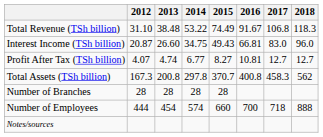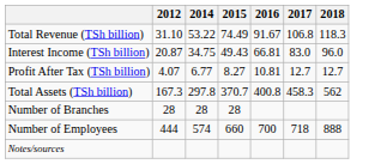 <table class="wikitable">
 <tr align="center">
 <th></th>
 <th>2012</th>
-<th>2013</th>
 <th>2014</th>
 <th>2015</th>
 <th>2016</th>
 <th>2017</th>
 <th>2018</th>
 </tr>
 <tr>
 <td>Total Revenue (<a href='#'>TSh billion</a>)</td>
 <td align="center">31.10</td>
-<td align="center">38.48</td>
 <td align="center">53.22</td>
 <td align="center">74.49</td>
 <td align="center">91.67</td>
 <td align="center">106.8</td>
 <td align="center">118.3</td>
 </tr>
 <tr>
 <td>Interest Income (<a href='#'>TSh billion</a>)</td>
 <td align="center">20.87</td>
-<td align="center">26.60</td>
 <td align="center">34.75</td>
 <td align="center">49.43</td>
 <td align="center">66.81</td>
 <td align="center">83.0</td>
 <td align="center">96.0</td>
 </tr>
 <tr>
 <td>Profit After Tax (<a href='#'>TSh billion</a>)</td>
 <td align="center">4.07</td>
-<td align="center">4.74</td>
 <td align="center">6.77</td>
 <td align="center">8.27</td>
 <td align="center">10.81</td>
 <td align="center">12.7</td>
 <td align="center">12.7</td>
 </tr>
 <tr>
 <td>Total Assets (<a href='#'>TSh billion</a>)</td>
 <td align="center">167.3</td>
-<td align="center">200.8</td>
 <td align="center">297.8</td>
 <td align="center">370.7</td>
 <td align="center">400.8</td>
 <td align="center">458.3</td>
 <td align="center">562</td>
 </tr>
 <tr>
 <td>Number of Branches</td>
 <td align="center">28</td>
 <td align="center">28</td>
 <td align="center">28</td>
-<td align="center">28</td>
 <td align="center"></td>
 <td align="center"></td>
 <td align="center"></td>
 </tr>
 <tr>
 <td>Number of Employees</td>
 <td align="center">444</td>
-<td align="center">454</td>
 <td align="center">574</td>
 <td align="center">660</td>
 <td align="center">700</td>
 <td align="center">718</td>
 <td align="center">888</td>
 </tr>
 <tr>
 <td><small><em>Notes/sources</em></small></td>
 <td align="center"></td>
 <td align="center"></td>
 <td align="center"></td>
-<td align="center"></td>
 <td align="center"> </td>
 <td align="center"></td>
 <td align="center"></td>
 </tr>
 </table>
